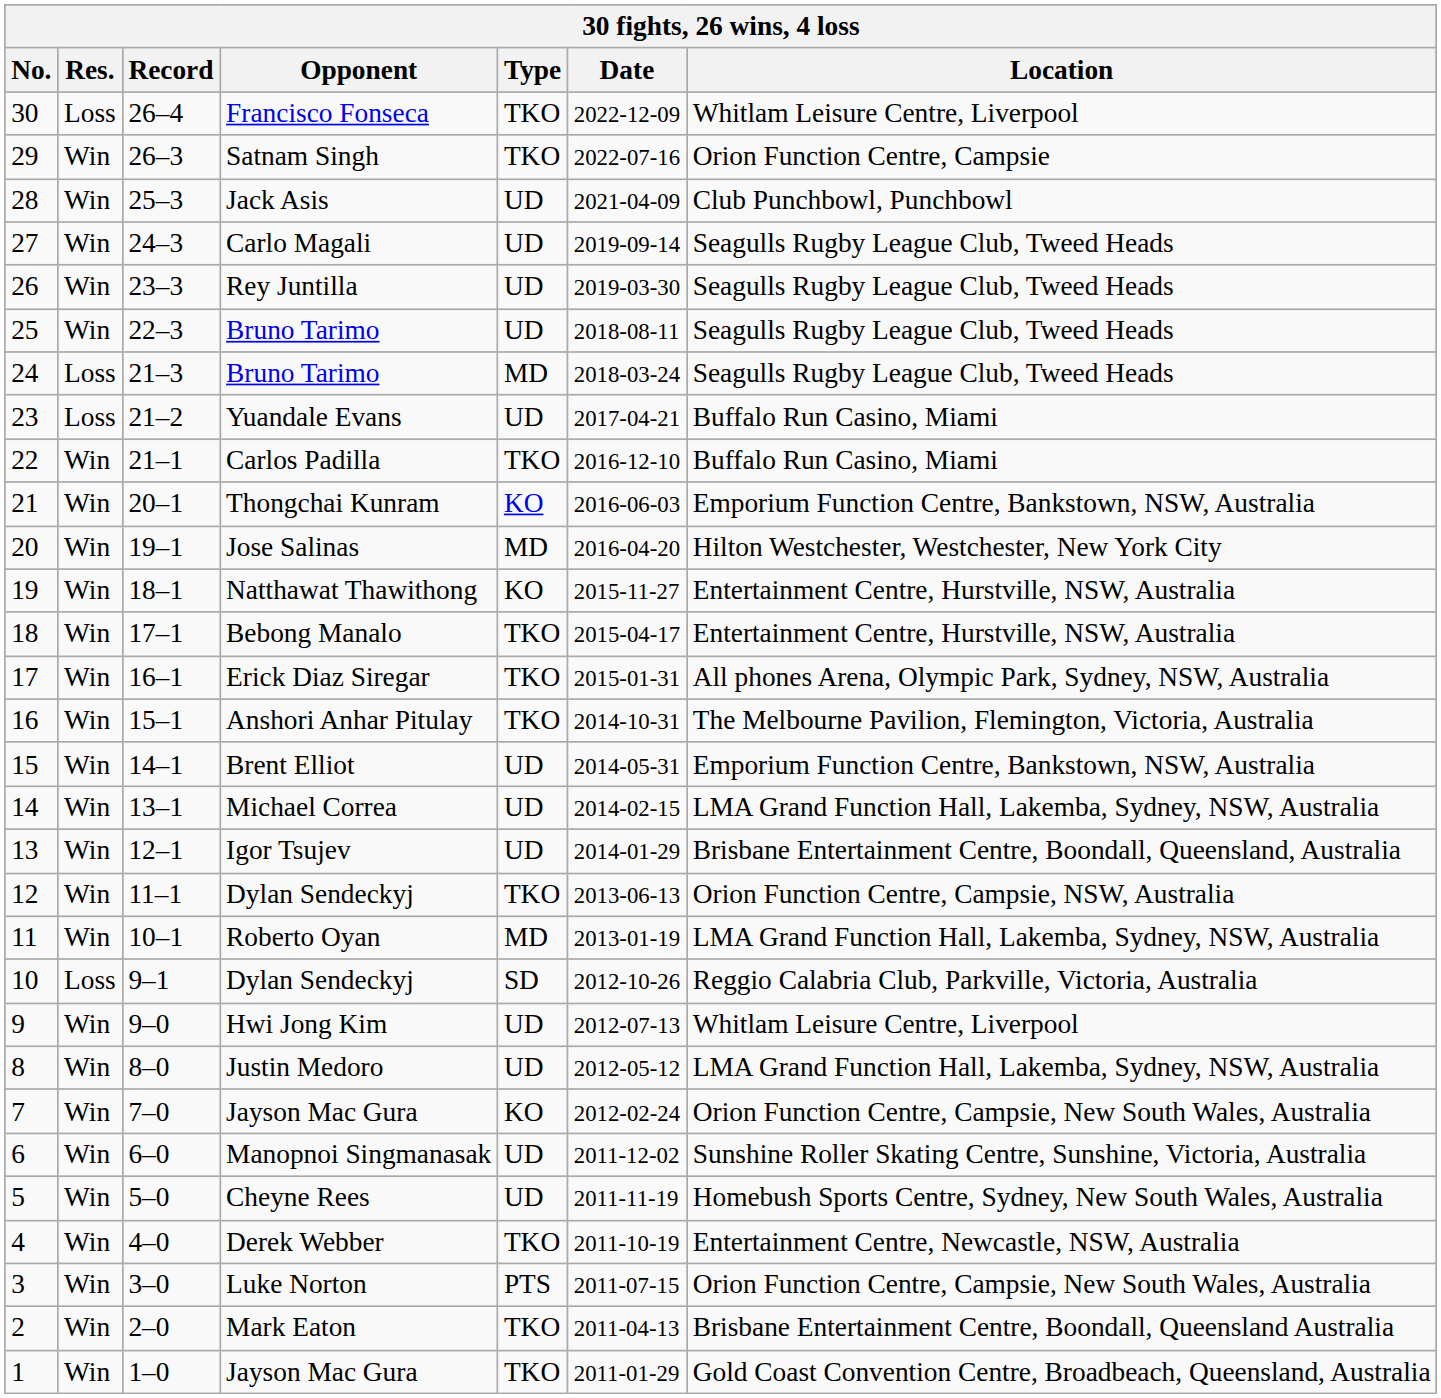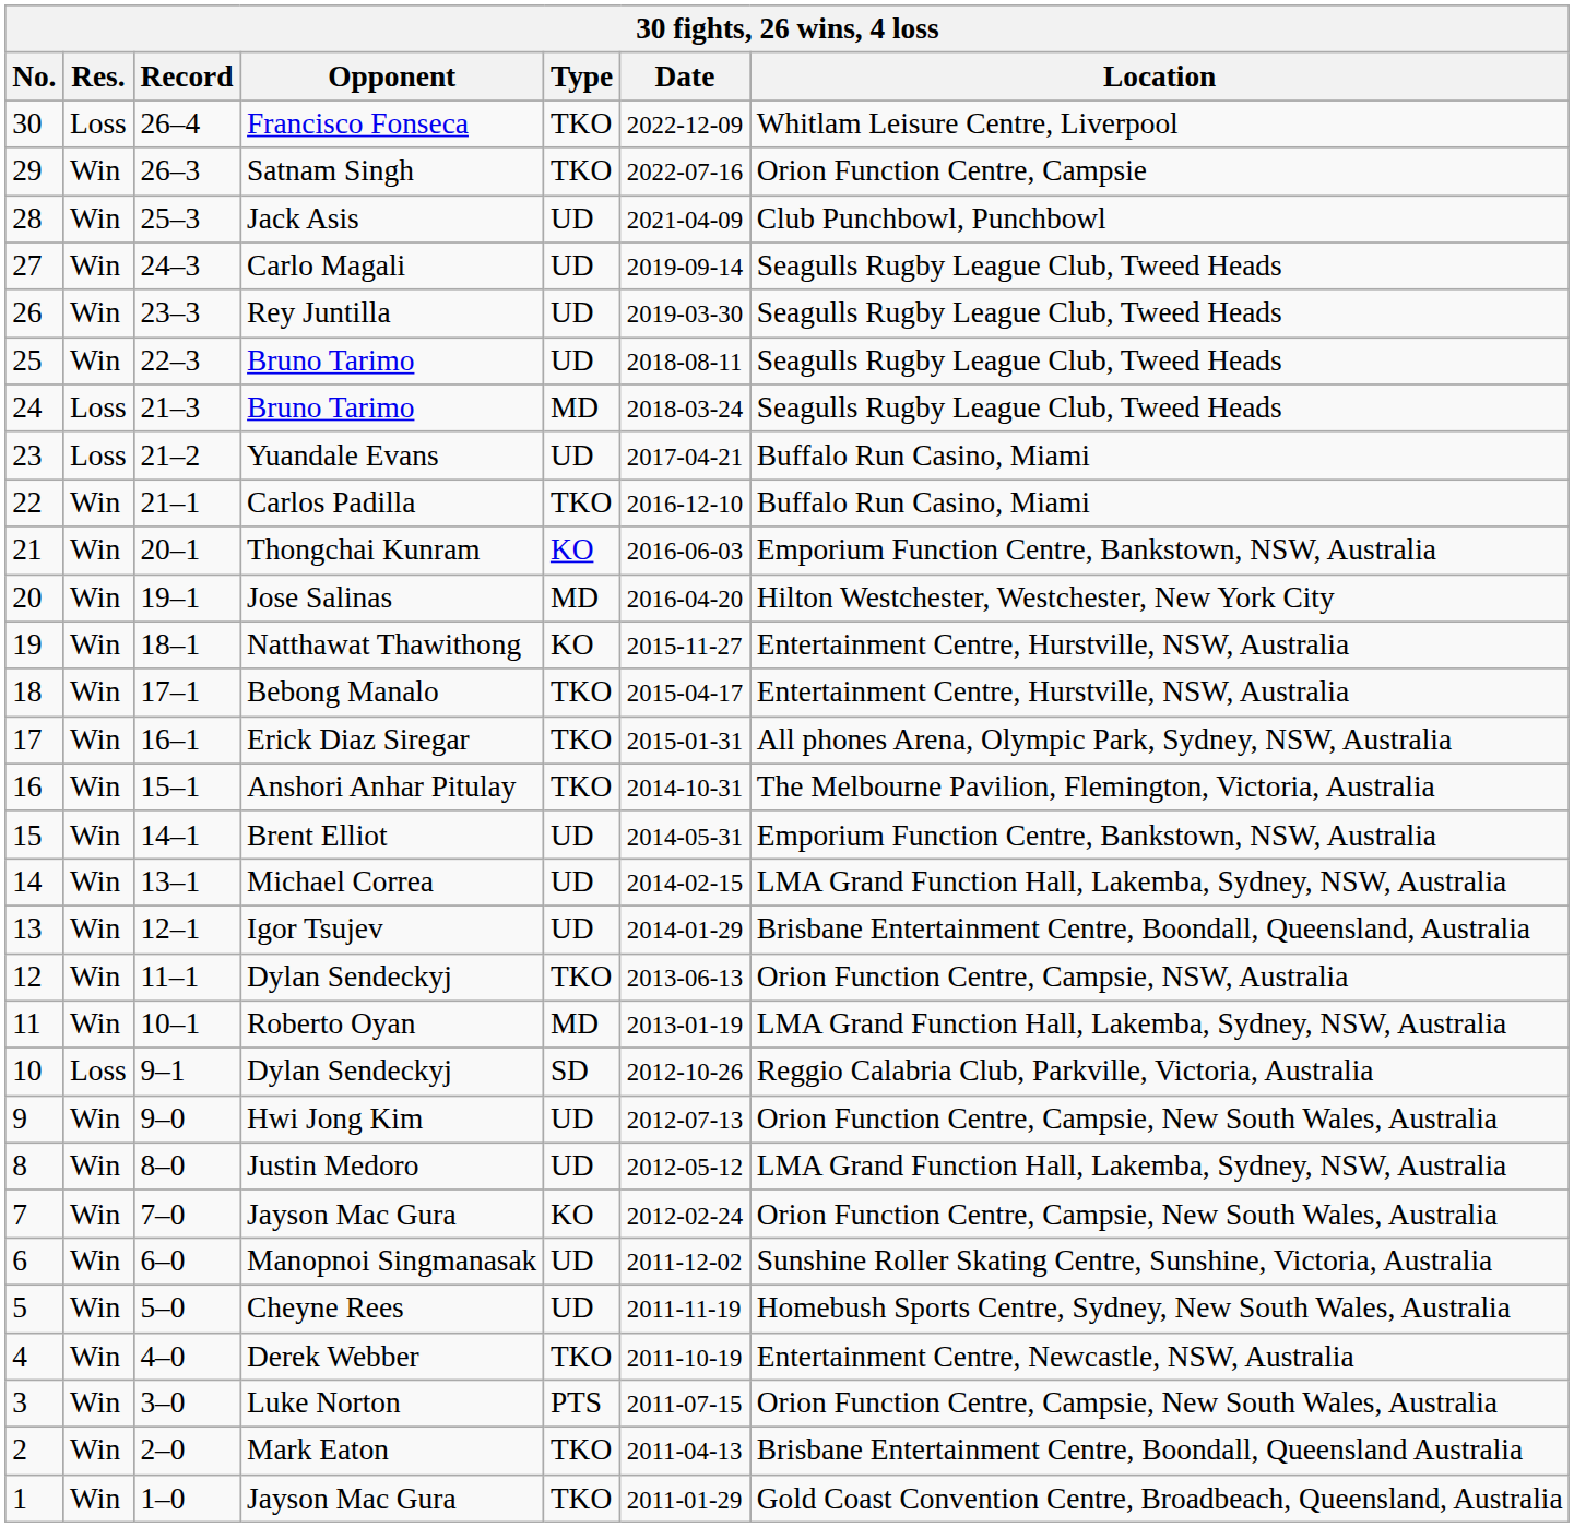 <table class="wikitable">
 <tr>
 <th colspan="7">30 fights, 26 wins, 4 loss</th>
 </tr>
 <tr>
 <th>No.</th>
 <th>Res.</th>
 <th>Record</th>
 <th>Opponent</th>
 <th>Type</th>
 <th>Date</th>
 <th>Location</th>
 </tr>
 <tr>
 <td>30</td>
 <td>Loss</td>
 <td>26–4</td>
 <td><a href='#'>Francisco Fonseca</a></td>
 <td>TKO</td>
 <td><small>2022-12-09</small></td>
 <td>Whitlam Leisure Centre, Liverpool</td>
 </tr>
 <tr>
 <td>29</td>
 <td>Win</td>
 <td>26–3</td>
 <td>Satnam Singh</td>
 <td>TKO</td>
 <td><small>2022-07-16</small></td>
 <td>Orion Function Centre, Campsie</td>
 </tr>
 <tr>
 <td>28</td>
 <td>Win</td>
 <td>25–3</td>
 <td>Jack Asis</td>
 <td>UD</td>
 <td><small>2021-04-09</small></td>
 <td>Club Punchbowl, Punchbowl</td>
 </tr>
 <tr>
 <td>27</td>
 <td>Win</td>
 <td>24–3</td>
 <td>Carlo Magali</td>
 <td>UD</td>
 <td><small>2019-09-14</small></td>
 <td>Seagulls Rugby League Club, Tweed Heads</td>
 </tr>
 <tr>
 <td>26</td>
 <td>Win</td>
 <td>23–3</td>
 <td>Rey Juntilla</td>
 <td>UD</td>
 <td><small>2019-03-30</small></td>
 <td>Seagulls Rugby League Club, Tweed Heads</td>
 </tr>
 <tr>
 <td>25</td>
 <td>Win</td>
 <td>22–3</td>
 <td><a href='#'>Bruno Tarimo</a></td>
 <td>UD</td>
 <td><small>2018-08-11</small></td>
 <td>Seagulls Rugby League Club, Tweed Heads</td>
 </tr>
 <tr>
 <td>24</td>
 <td>Loss</td>
 <td>21–3</td>
 <td><a href='#'>Bruno Tarimo</a></td>
 <td>MD</td>
 <td><small>2018-03-24</small></td>
 <td>Seagulls Rugby League Club, Tweed Heads</td>
 </tr>
 <tr>
 <td>23</td>
 <td>Loss</td>
 <td>21–2</td>
 <td>Yuandale Evans</td>
 <td>UD</td>
 <td><small>2017-04-21</small></td>
 <td>Buffalo Run Casino, Miami</td>
 </tr>
 <tr>
 <td>22</td>
 <td>Win</td>
 <td>21–1</td>
 <td>Carlos Padilla</td>
 <td>TKO</td>
 <td><small>2016-12-10</small></td>
 <td>Buffalo Run Casino, Miami</td>
 </tr>
 <tr>
 <td>21</td>
 <td>Win</td>
 <td>20–1</td>
 <td>Thongchai Kunram</td>
 <td><a href='#'>KO</a></td>
 <td><small>2016-06-03</small></td>
 <td>Emporium Function Centre, Bankstown, NSW, Australia</td>
 </tr>
 <tr>
 <td>20</td>
 <td>Win</td>
 <td>19–1</td>
 <td>Jose Salinas</td>
 <td>MD</td>
 <td><small>2016-04-20</small></td>
 <td>Hilton Westchester, Westchester, New York City</td>
 </tr>
 <tr>
 <td>19</td>
 <td>Win</td>
 <td>18–1</td>
 <td>Natthawat Thawithong</td>
 <td>KO</td>
 <td><small>2015-11-27</small></td>
 <td>Entertainment Centre, Hurstville, NSW, Australia</td>
 </tr>
 <tr>
 <td>18</td>
 <td>Win</td>
 <td>17–1</td>
 <td>Bebong Manalo</td>
 <td>TKO</td>
 <td><small>2015-04-17</small></td>
 <td>Entertainment Centre, Hurstville, NSW, Australia</td>
 </tr>
 <tr>
 <td>17</td>
 <td>Win</td>
 <td>16–1</td>
 <td>Erick Diaz Siregar</td>
 <td>TKO</td>
 <td><small>2015-01-31</small></td>
 <td>All phones Arena, Olympic Park, Sydney, NSW, Australia</td>
 </tr>
 <tr>
 <td>16</td>
 <td>Win</td>
 <td>15–1</td>
 <td>Anshori Anhar Pitulay</td>
 <td>TKO</td>
 <td><small>2014-10-31</small></td>
 <td>The Melbourne Pavilion, Flemington, Victoria, Australia</td>
 </tr>
 <tr>
 <td>15</td>
 <td>Win</td>
 <td>14–1</td>
 <td>Brent Elliot</td>
 <td>UD</td>
 <td><small>2014-05-31</small></td>
 <td>Emporium Function Centre, Bankstown, NSW, Australia</td>
 </tr>
 <tr>
 <td>14</td>
 <td>Win</td>
 <td>13–1</td>
 <td>Michael Correa</td>
 <td>UD</td>
 <td><small>2014-02-15</small></td>
 <td>LMA Grand Function Hall, Lakemba, Sydney, NSW, Australia</td>
 </tr>
 <tr>
 <td>13</td>
 <td>Win</td>
 <td>12–1</td>
 <td>Igor Tsujev</td>
 <td>UD</td>
 <td><small>2014-01-29</small></td>
 <td>Brisbane Entertainment Centre, Boondall, Queensland, Australia</td>
 </tr>
 <tr>
 <td>12</td>
 <td>Win</td>
 <td>11–1</td>
 <td>Dylan Sendeckyj</td>
 <td>TKO</td>
 <td><small>2013-06-13</small></td>
 <td>Orion Function Centre, Campsie, NSW, Australia</td>
 </tr>
 <tr>
 <td>11</td>
 <td>Win</td>
 <td>10–1</td>
 <td>Roberto Oyan</td>
 <td>MD</td>
 <td><small>2013-01-19</small></td>
 <td>LMA Grand Function Hall, Lakemba, Sydney, NSW, Australia</td>
 </tr>
 <tr>
 <td>10</td>
 <td>Loss</td>
 <td>9–1</td>
 <td>Dylan Sendeckyj</td>
 <td>SD</td>
 <td><small>2012-10-26</small></td>
 <td>Reggio Calabria Club, Parkville, Victoria, Australia</td>
 </tr>
 <tr>
 <td>9</td>
 <td>Win</td>
 <td>9–0</td>
 <td>Hwi Jong Kim</td>
 <td>UD</td>
 <td><small>2012-07-13</small></td>
-<td>Whitlam Leisure Centre, Liverpool</td>
+<td>Orion Function Centre, Campsie, New South Wales, Australia</td>
 </tr>
 <tr>
 <td>8</td>
 <td>Win</td>
 <td>8–0</td>
 <td>Justin Medoro</td>
 <td>UD</td>
 <td><small>2012-05-12</small></td>
 <td>LMA Grand Function Hall, Lakemba, Sydney, NSW, Australia</td>
 </tr>
 <tr>
 <td>7</td>
 <td>Win</td>
 <td>7–0</td>
 <td>Jayson Mac Gura</td>
 <td>KO</td>
 <td><small>2012-02-24</small></td>
 <td>Orion Function Centre, Campsie, New South Wales, Australia</td>
 </tr>
 <tr>
 <td>6</td>
 <td>Win</td>
 <td>6–0</td>
 <td>Manopnoi Singmanasak</td>
 <td>UD</td>
 <td><small>2011-12-02</small></td>
 <td>Sunshine Roller Skating Centre, Sunshine, Victoria, Australia</td>
 </tr>
 <tr>
 <td>5</td>
 <td>Win</td>
 <td>5–0</td>
 <td>Cheyne Rees</td>
 <td>UD</td>
 <td><small>2011-11-19</small></td>
 <td>Homebush Sports Centre, Sydney, New South Wales, Australia</td>
 </tr>
 <tr>
 <td>4</td>
 <td>Win</td>
 <td>4–0</td>
 <td>Derek Webber</td>
 <td>TKO</td>
 <td><small>2011-10-19</small></td>
 <td>Entertainment Centre, Newcastle, NSW, Australia</td>
 </tr>
 <tr>
 <td>3</td>
 <td>Win</td>
 <td>3–0</td>
 <td>Luke Norton</td>
 <td>PTS</td>
 <td><small>2011-07-15</small></td>
 <td>Orion Function Centre, Campsie, New South Wales, Australia</td>
 </tr>
 <tr>
 <td>2</td>
 <td>Win</td>
 <td>2–0</td>
 <td>Mark Eaton</td>
 <td>TKO</td>
 <td><small>2011-04-13</small></td>
 <td>Brisbane Entertainment Centre, Boondall, Queensland Australia</td>
 </tr>
 <tr>
 <td>1</td>
 <td>Win</td>
 <td>1–0</td>
 <td>Jayson Mac Gura</td>
 <td>TKO</td>
 <td><small>2011-01-29</small></td>
 <td>Gold Coast Convention Centre, Broadbeach, Queensland, Australia</td>
 </tr>
 </table>
